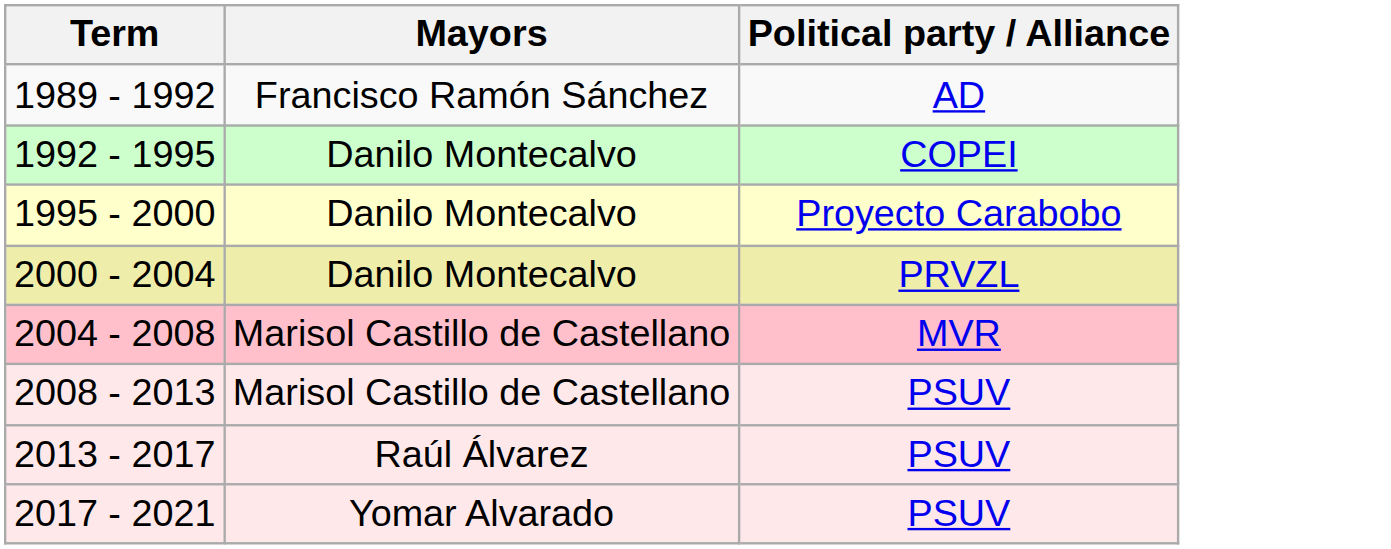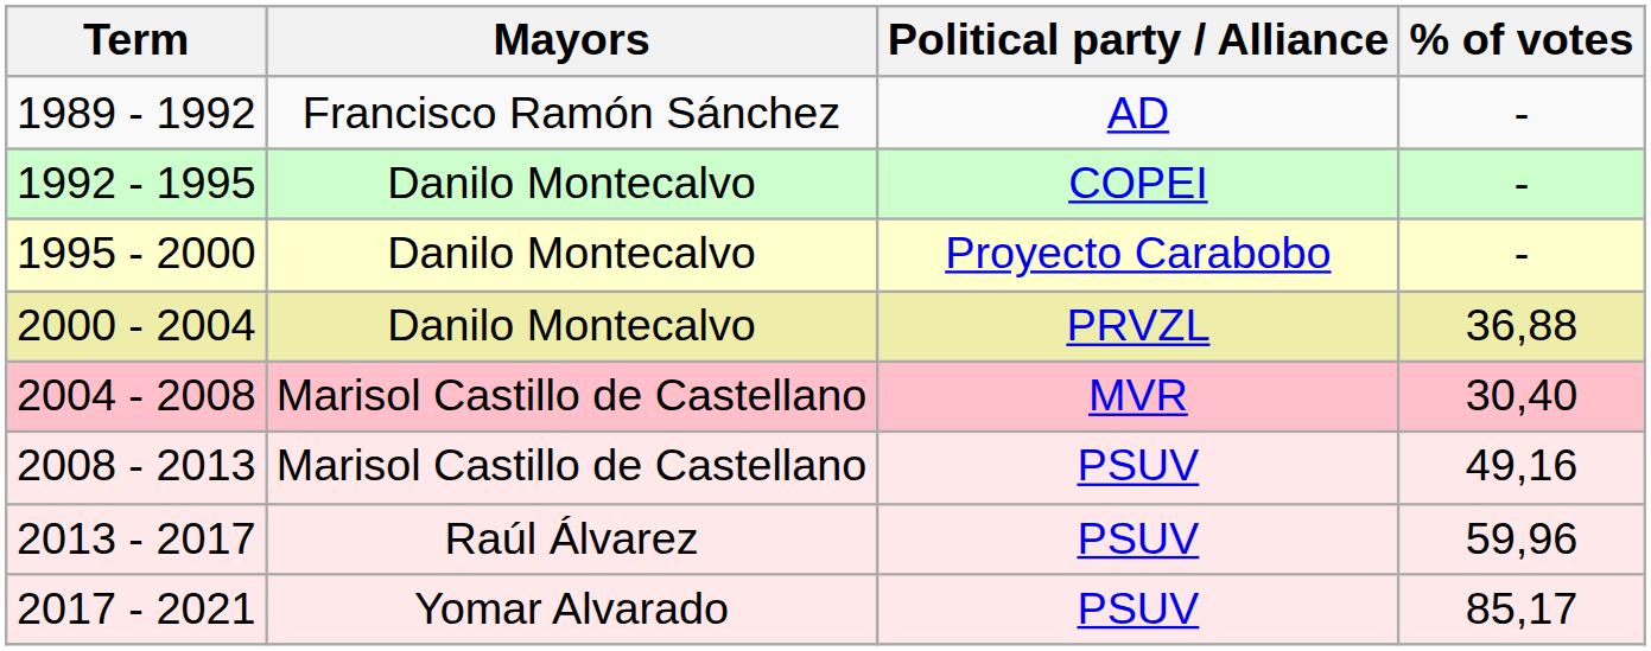 <table class="wikitable" line-height:normal">
 <tr align="center" bgcolor="#e6e9ff">
 <th>Term</th>
 <th>Mayors</th>
 <th>Political party / Alliance</th>
+<th>% of votes</th>
 </tr>
 <tr align="center" bgcolor=>
 <td>1989 - 1992</td>
 <td>Francisco Ramón Sánchez</td>
 <td><a href='#'>AD</a></td>
+<td>-</td>
 </tr>
 <tr align="center" bgcolor=#CCFFCC>
 <td>1992 - 1995</td>
 <td>Danilo Montecalvo</td>
 <td><a href='#'>COPEI</a></td>
+<td>-</td>
 </tr>
 <tr align="center" bgcolor=#FFFFCC>
 <td>1995 - 2000</td>
 <td>Danilo Montecalvo</td>
 <td><a href='#'>Proyecto Carabobo</a></td>
+<td>-</td>
 </tr>
 <tr align="center" bgcolor=#EEEEAA>
 <td>2000 - 2004</td>
 <td>Danilo Montecalvo</td>
 <td><a href='#'>PRVZL</a></td>
+<td>36,88</td>
 </tr>
 <tr align="center" bgcolor=Pink>
 <td>2004 - 2008</td>
 <td>Marisol Castillo de Castellano</td>
 <td><a href='#'>MVR</a></td>
+<td>30,40</td>
 </tr>
 <tr align="center" bgcolor=#FFE8E9>
 <td>2008 - 2013</td>
 <td>Marisol Castillo de Castellano</td>
 <td><a href='#'>PSUV</a></td>
+<td>49,16</td>
 </tr>
 <tr align="center" bgcolor=#FFE8E9>
 <td>2013 - 2017</td>
 <td>Raúl Álvarez</td>
 <td><a href='#'>PSUV</a></td>
+<td>59,96</td>
 </tr>
 <tr align="center" bgcolor=#FFE8E9>
 <td>2017 - 2021</td>
 <td>Yomar Alvarado</td>
 <td><a href='#'>PSUV</a></td>
+<td>85,17</td>
 </tr>
 </table>
